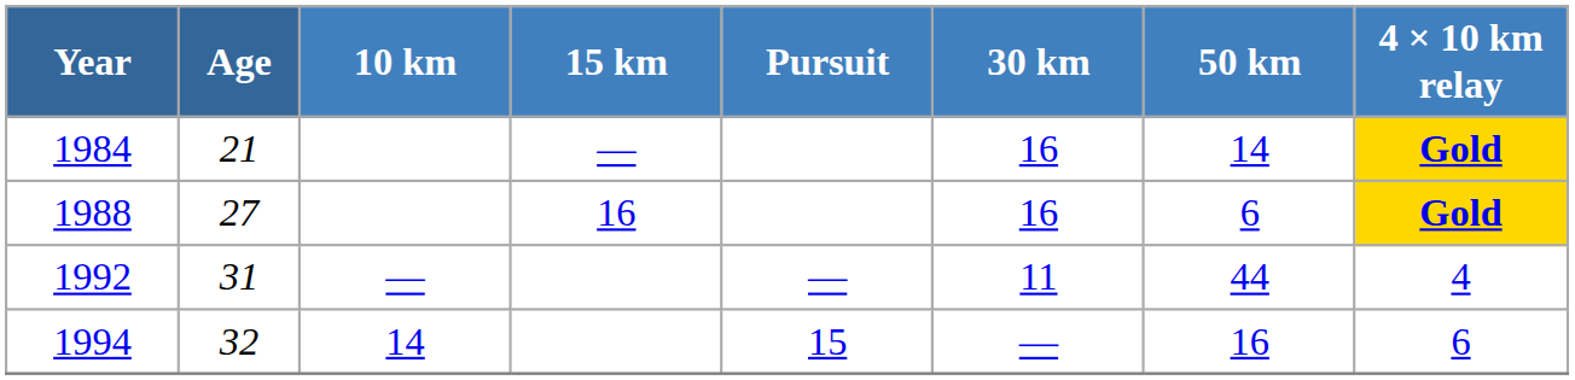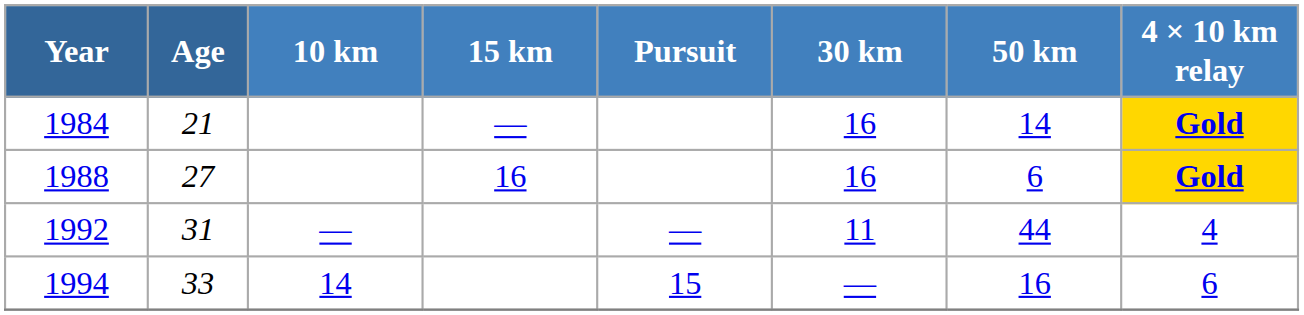 <table class="wikitable" style="font-size:95%; text-align:center; border:grey solid 1px; border-collapse:collapse; background:#ffffff;">
 <tr>
 <th style="background-color:#369; color:white; width:60px;"> Year </th>
 <th style="background-color:#369; color:white; width:40px;"> Age </th>
 <th style="background-color:#4180be; color:white; width:75px;"> 10 km </th>
 <th style="background-color:#4180be; color:white; width:75px;"> 15 km </th>
 <th style="background-color:#4180be; color:white; width:75px;"> Pursuit </th>
 <th style="background-color:#4180be; color:white; width:75px;"> 30 km </th>
 <th style="background-color:#4180be; color:white; width:75px;"> 50 km </th>
 <th style="background-color:#4180be; color:white; width:75px;"> 4 × 10 km <br> relay </th>
 </tr>
 <tr>
 <td><a href='#'>1984</a></td>
 <td><em>21</em></td>
 <td></td>
 <td><a href='#'>—</a></td>
 <td></td>
 <td><a href='#'>16</a></td>
 <td><a href='#'>14</a></td>
 <td style="background:gold;"><a href='#'><strong>Gold</strong></a></td>
 </tr>
 <tr>
 <td><a href='#'>1988</a></td>
 <td><em>27</em></td>
 <td></td>
 <td><a href='#'>16</a></td>
 <td></td>
 <td><a href='#'>16</a></td>
 <td><a href='#'>6</a></td>
 <td style="background:gold;"><a href='#'><strong>Gold</strong></a></td>
 </tr>
 <tr>
 <td><a href='#'>1992</a></td>
 <td><em>31</em></td>
 <td><a href='#'>—</a></td>
 <td></td>
 <td><a href='#'>—</a></td>
 <td><a href='#'>11</a></td>
 <td><a href='#'>44</a></td>
 <td><a href='#'>4</a></td>
 </tr>
 <tr>
 <td><a href='#'>1994</a></td>
-<td><em>32</em></td>
+<td><em>33</em></td>
 <td><a href='#'>14</a></td>
 <td></td>
 <td><a href='#'>15</a></td>
 <td><a href='#'>—</a></td>
 <td><a href='#'>16</a></td>
 <td><a href='#'>6</a></td>
 </tr>
 <tr>
 </tr>
 </table>
